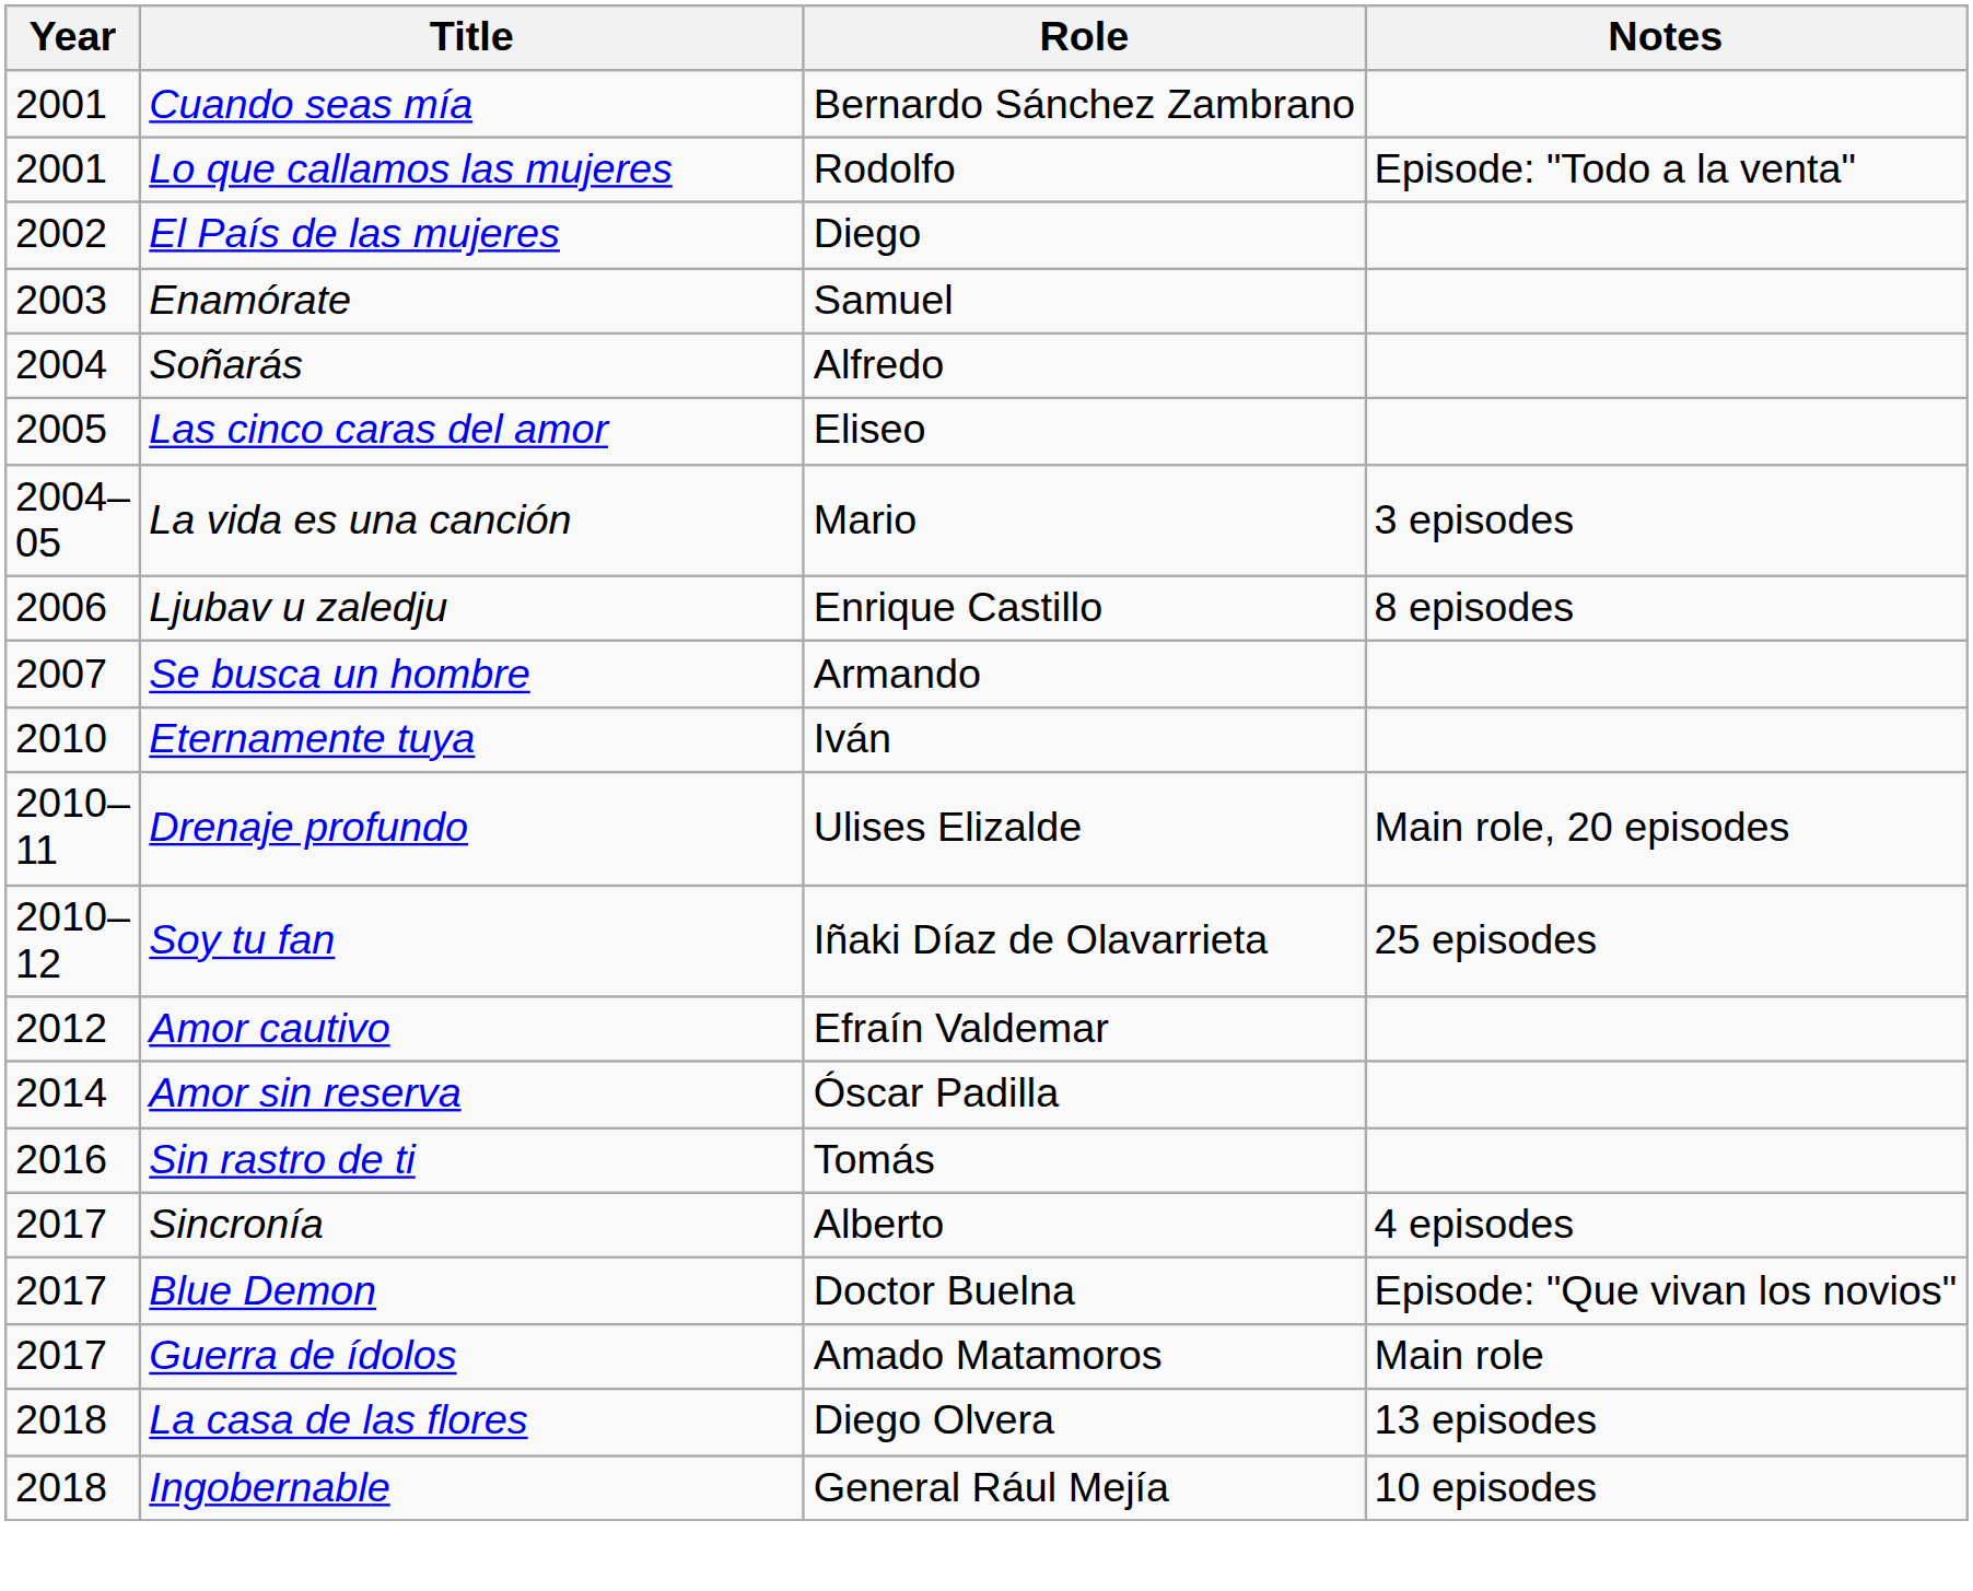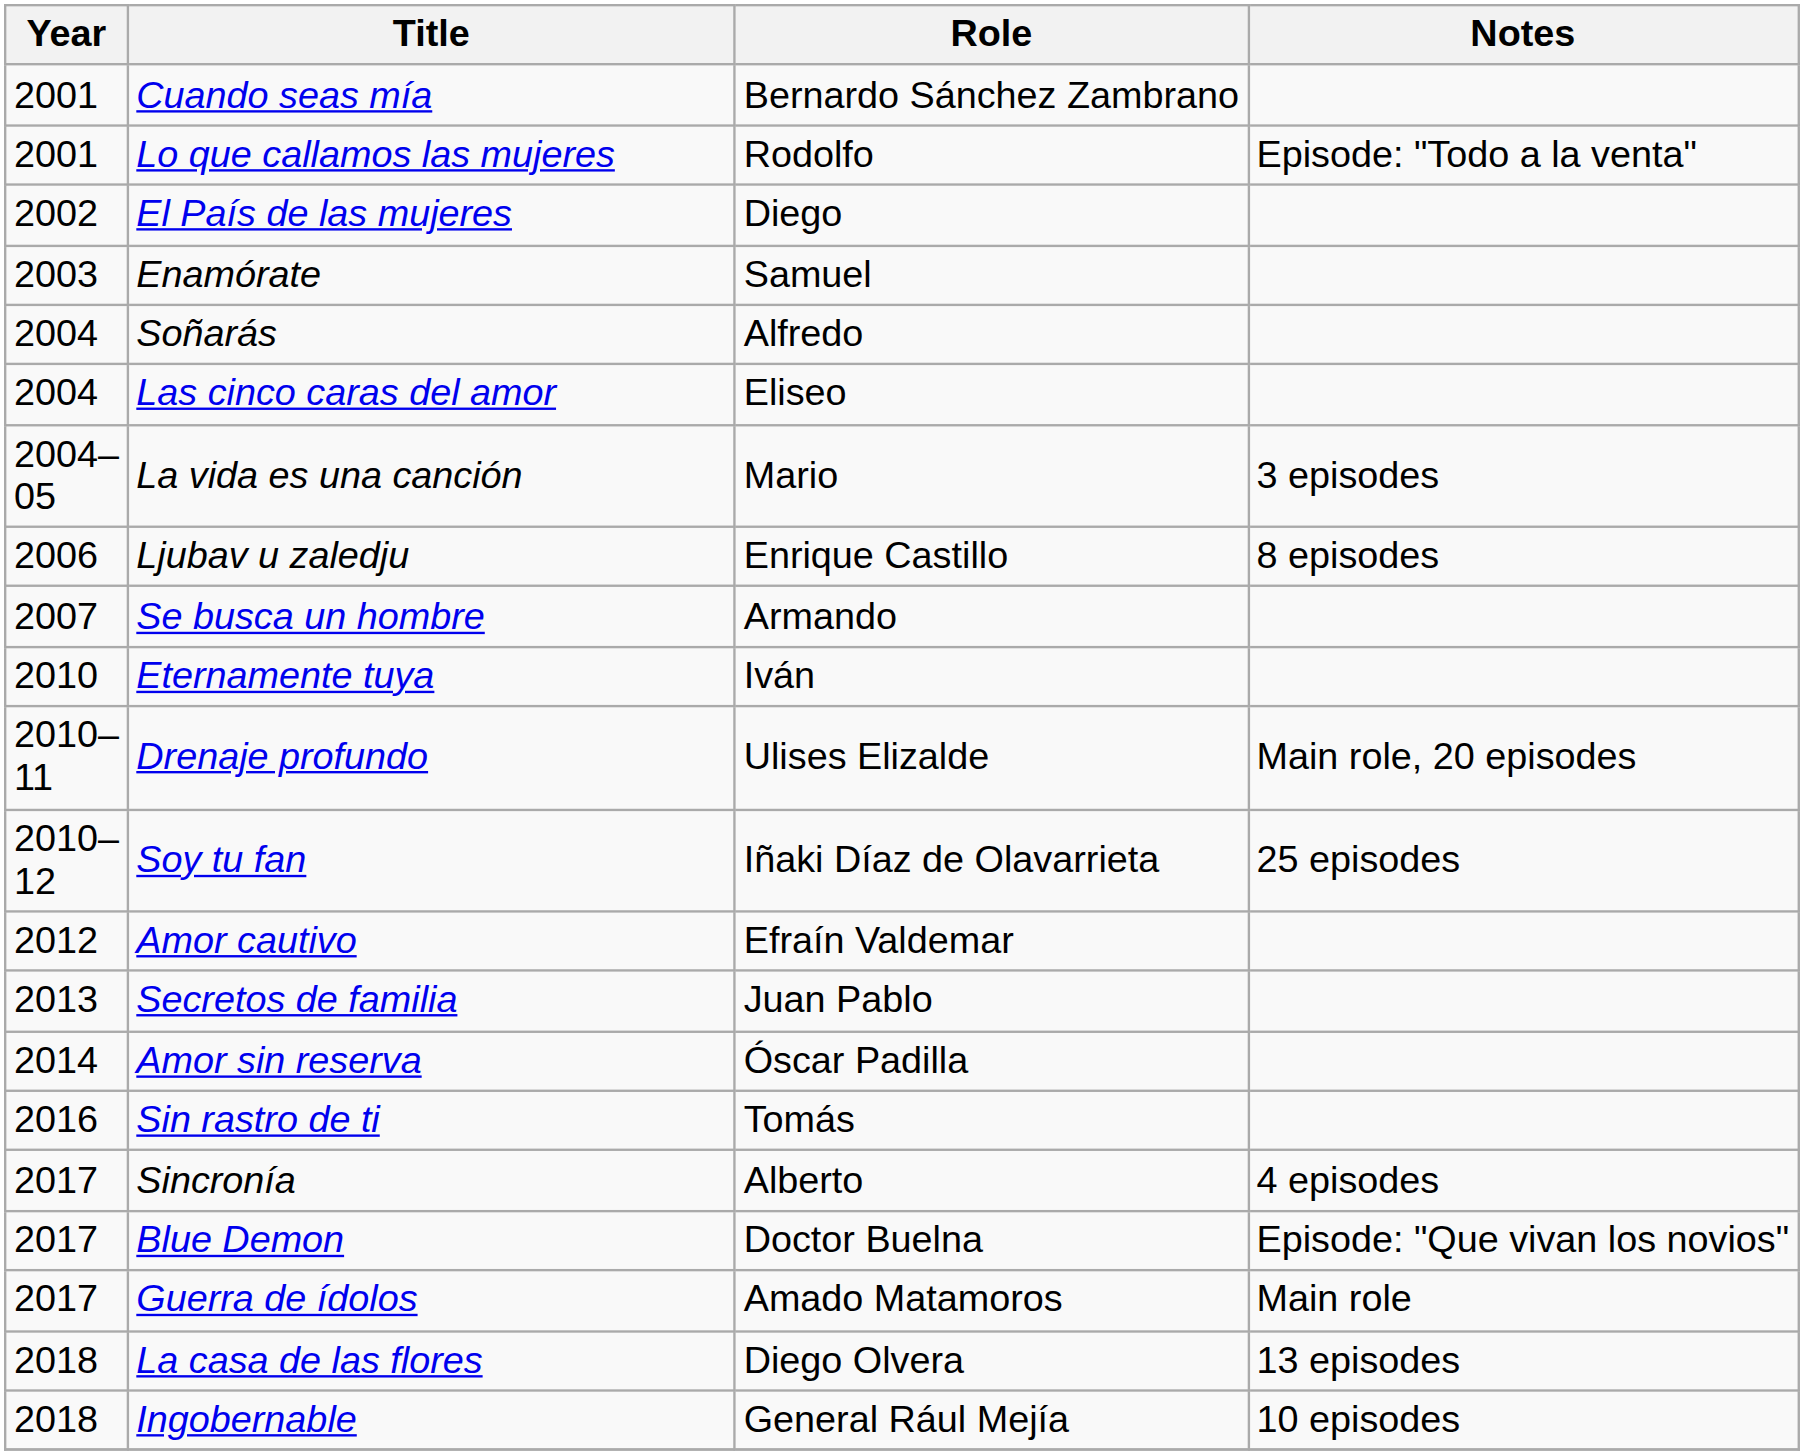 <table class="wikitable sortable">
 <tr>
 <th width="42">Year</th>
 <th width="250">Title</th>
 <th>Role</th>
 <th class="unsortable">Notes</th>
 </tr>
 <tr>
 <td>2001</td>
 <td><em><a href='#'>Cuando seas mía</a></em></td>
 <td>Bernardo Sánchez Zambrano</td>
 <td></td>
 </tr>
 <tr>
 <td>2001</td>
 <td><em><a href='#'>Lo que callamos las mujeres</a></em></td>
 <td>Rodolfo</td>
 <td>Episode: "Todo a la venta"</td>
 </tr>
 <tr>
 <td>2002</td>
 <td><em><a href='#'>El País de las mujeres</a></em></td>
 <td>Diego</td>
 <td></td>
 </tr>
 <tr>
 <td>2003</td>
 <td><em>Enamórate</em></td>
 <td>Samuel</td>
 <td></td>
 </tr>
 <tr>
 <td>2004</td>
 <td><em>Soñarás</em></td>
 <td>Alfredo</td>
 <td></td>
 </tr>
 <tr>
-<td>2005</td>
+<td>2004</td>
 <td><em><a href='#'>Las cinco caras del amor</a></em></td>
 <td>Eliseo</td>
 <td></td>
 </tr>
 <tr>
 <td>2004–05</td>
 <td><em>La vida es una canción</em></td>
 <td>Mario</td>
 <td>3 episodes</td>
 </tr>
 <tr>
 <td>2006</td>
 <td><em>Ljubav u zaledju</em></td>
 <td>Enrique Castillo</td>
 <td>8 episodes</td>
 </tr>
 <tr>
 <td>2007</td>
 <td><em><a href='#'>Se busca un hombre</a></em></td>
 <td>Armando</td>
 <td></td>
 </tr>
 <tr>
 <td>2010</td>
 <td><em><a href='#'>Eternamente tuya</a></em></td>
 <td>Iván</td>
 <td></td>
 </tr>
 <tr>
 <td>2010–11</td>
 <td><em><a href='#'>Drenaje profundo</a></em></td>
 <td>Ulises Elizalde</td>
 <td>Main role, 20 episodes</td>
 </tr>
 <tr>
 <td>2010–12</td>
 <td><em><a href='#'>Soy tu fan</a></em></td>
 <td>Iñaki Díaz de Olavarrieta</td>
 <td>25 episodes</td>
 </tr>
 <tr>
 <td>2012</td>
 <td><em><a href='#'>Amor cautivo</a></em></td>
 <td>Efraín Valdemar</td>
 <td></td>
 </tr>
 <tr>
+<td>2013</td>
+<td><em><a href='#'>Secretos de familia</a></em></td>
+<td>Juan Pablo</td>
+<td></td>
+</tr>
+<tr>
 <td>2014</td>
 <td><em><a href='#'>Amor sin reserva</a></em></td>
 <td>Óscar Padilla</td>
 <td></td>
 </tr>
 <tr>
 <td>2016</td>
 <td><em><a href='#'>Sin rastro de ti</a></em></td>
 <td>Tomás</td>
 <td></td>
 </tr>
 <tr>
 <td>2017</td>
 <td><em>Sincronía</em></td>
 <td>Alberto</td>
 <td>4 episodes</td>
 </tr>
 <tr>
 <td>2017</td>
 <td><em><a href='#'>Blue Demon</a></em></td>
 <td>Doctor Buelna</td>
 <td>Episode: "Que vivan los novios"</td>
 </tr>
 <tr>
 <td>2017</td>
 <td><em><a href='#'>Guerra de ídolos</a></em></td>
 <td>Amado Matamoros</td>
 <td>Main role</td>
 </tr>
 <tr>
 <td>2018</td>
 <td><em><a href='#'>La casa de las flores</a></em></td>
 <td>Diego Olvera</td>
 <td>13 episodes</td>
 </tr>
 <tr>
 <td>2018</td>
 <td><em><a href='#'>Ingobernable</a></em></td>
 <td>General Rául Mejía</td>
 <td>10 episodes</td>
 </tr>
 <tr>
 </tr>
 </table>
